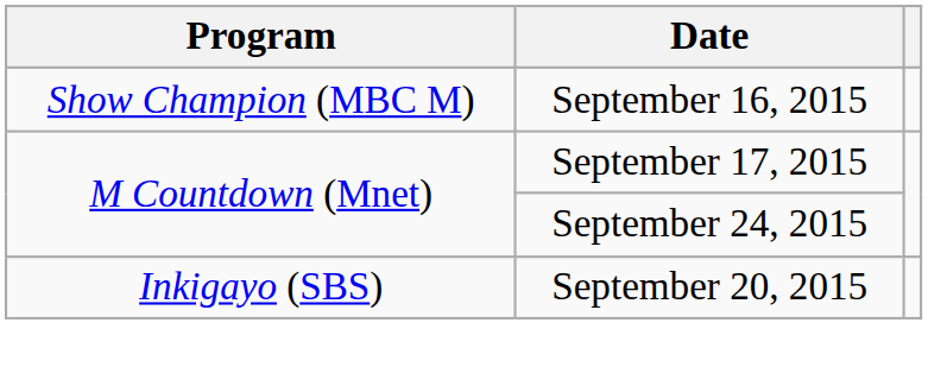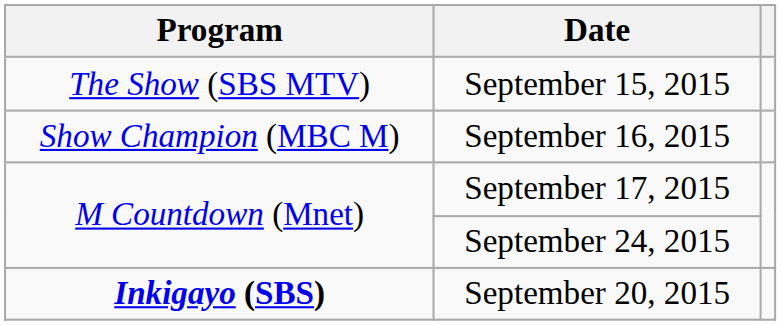 <table class="sortable wikitable" style="text-align:center;">
 <tr>
 <th width="200">Program</th>
 <th width="150">Date</th>
 <th class="unsortable"></th>
+</tr>
+<tr>
+<td><em><a href='#'>The Show</a></em> (<a href='#'>SBS MTV</a>)</td>
+<td>September 15, 2015</td>
+<td></td>
 </tr>
 <tr>
 <td><em><a href='#'>Show Champion</a></em> (<a href='#'>MBC M</a>)</td>
 <td>September 16, 2015</td>
 <td></td>
 </tr>
 <tr>
 <td rowspan="2"><em><a href='#'>M Countdown</a></em> (<a href='#'>Mnet</a>)</td>
 <td>September 17, 2015</td>
 <td rowspan="2"></td>
 </tr>
 <tr>
 <td>September 24, 2015</td>
 </tr>
 <tr>
-<td><em><a href='#'>Inkigayo</a></em> (<a href='#'>SBS</a>)</td>
+<td><strong><em><a href='#'>Inkigayo</a></em> (<a href='#'>SBS</a>)</strong></td>
 <td>September 20, 2015</td>
 <td></td>
 </tr>
 </table>
